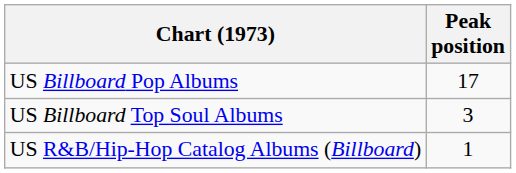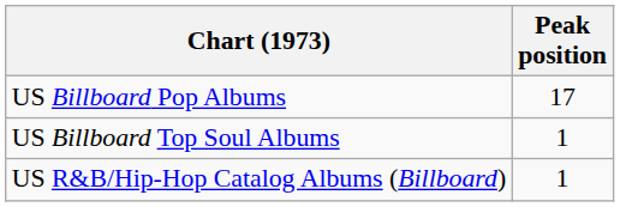 <table class="wikitable">
 <tr>
 <th>Chart (1973)</th>
 <th>Peak<br>position</th>
 </tr>
 <tr>
 <td>US <a href='#'><em>Billboard</em> Pop Albums</a></td>
 <td align=center>17</td>
 </tr>
 <tr>
 <td>US <em>Billboard</em> <a href='#'>Top Soul Albums</a></td>
-<td align=center>3</td>
+<td align=center>1</td>
 </tr>
 <tr>
 <td>US <a href='#'>R&B/Hip-Hop Catalog Albums</a> (<a href='#'><em>Billboard</em></a>)</td>
 <td style="text-align:center;">1</td>
 </tr>
 </table>
